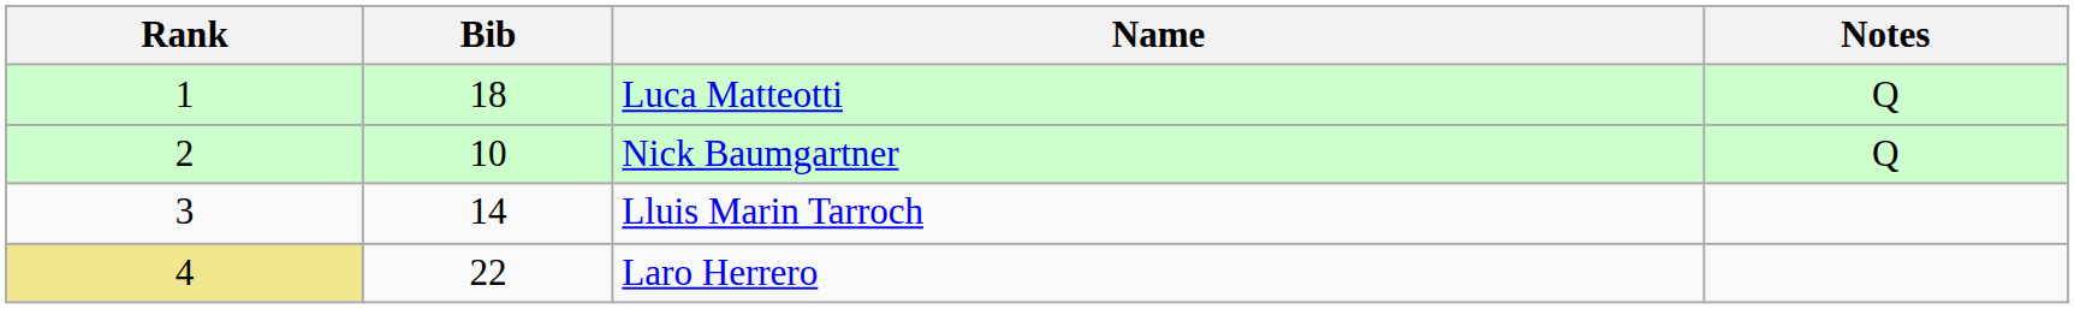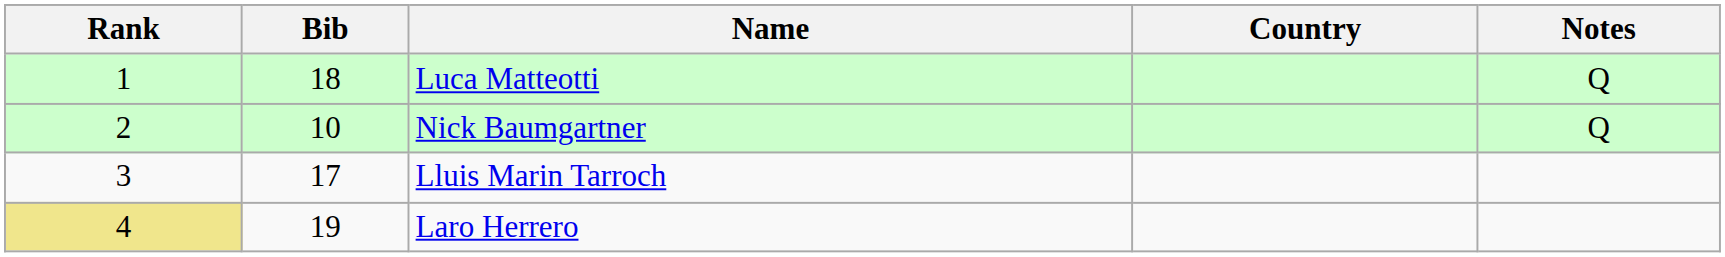 <table class="wikitable" style="text-align:center;" width=70%>
 <tr>
 <th>Rank</th>
 <th>Bib</th>
 <th>Name</th>
+<th>Country</th>
 <th>Notes</th>
 </tr>
 <tr bgcolor="#ccffcc">
 <td>1</td>
 <td>18</td>
 <td align=left><a href='#'>Luca Matteotti</a></td>
+<td align=left></td>
 <td>Q</td>
 </tr>
 <tr bgcolor="#ccffcc">
 <td>2</td>
 <td>10</td>
 <td align=left><a href='#'>Nick Baumgartner</a></td>
+<td align=left></td>
 <td>Q</td>
 </tr>
 <tr>
 <td>3</td>
-<td>14</td>
+<td>17</td>
 <td align=left><a href='#'>Lluis Marin Tarroch</a></td>
+<td align=left></td>
 <td></td>
 </tr>
 <tr>
 <td style="background: khaki;">4</td>
-<td>22</td>
+<td>19</td>
 <td align=left><a href='#'>Laro Herrero</a></td>
+<td align=left></td>
 <td></td>
 </tr>
 </table>
